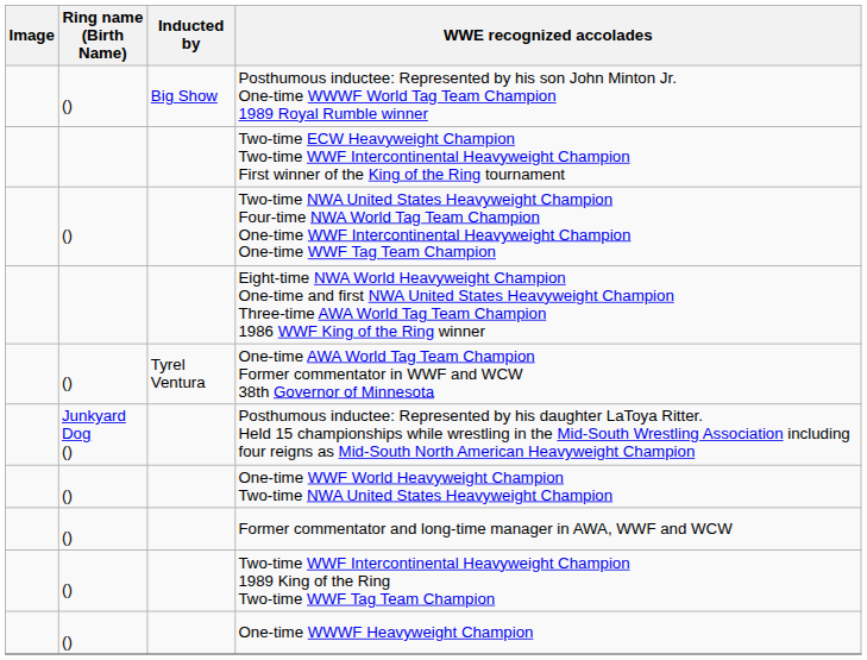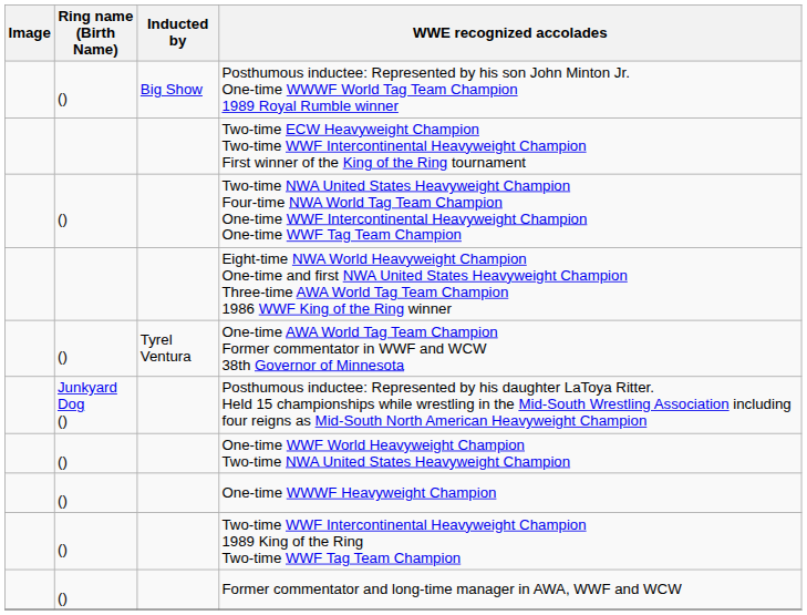 <table class="wikitable">
 <tr>
 <th class="unsortable">Image</th>
 <th>Ring name<br>(Birth Name)</th>
 <th>Inducted by</th>
 <th class="unsortable">WWE recognized accolades</th>
 </tr>
 <tr>
 <td></td>
 <td><br>()</td>
 <td><a href='#'>Big Show</a></td>
 <td>Posthumous inductee: Represented by his son John Minton Jr.<br> One-time <a href='#'>WWWF World Tag Team Champion</a><br><a href='#'>1989 Royal Rumble winner</a></td>
 </tr>
 <tr>
 <td></td>
 <td></td>
 <td></td>
 <td>Two-time <a href='#'>ECW Heavyweight Champion</a><br>Two-time <a href='#'>WWF Intercontinental Heavyweight Champion</a><br>First winner of the <a href='#'>King of the Ring</a> tournament</td>
 </tr>
 <tr>
 <td></td>
 <td><br>()</td>
 <td></td>
 <td>Two-time <a href='#'>NWA United States Heavyweight Champion</a><br>Four-time <a href='#'>NWA World Tag Team Champion</a><br>One-time <a href='#'>WWF Intercontinental Heavyweight Champion</a><br>One-time <a href='#'>WWF Tag Team Champion</a></td>
 </tr>
 <tr>
 <td></td>
 <td></td>
 <td></td>
 <td>Eight-time <a href='#'>NWA World Heavyweight Champion</a><br>One-time and first <a href='#'>NWA United States Heavyweight Champion</a><br>Three-time <a href='#'>AWA World Tag Team Champion</a><br>1986 <a href='#'>WWF King of the Ring</a> winner</td>
 </tr>
 <tr>
 <td></td>
 <td><br>()</td>
 <td>Tyrel Ventura</td>
 <td>One-time <a href='#'>AWA World Tag Team Champion</a><br>Former commentator in WWF and WCW<br>38th <a href='#'>Governor of Minnesota</a></td>
 </tr>
 <tr>
 <td></td>
 <td><a href='#'>Junkyard Dog</a><br>()</td>
 <td></td>
 <td>Posthumous inductee: Represented by his daughter LaToya Ritter.<br> Held 15 championships while wrestling in the <a href='#'>Mid-South Wrestling Association</a> including four reigns as <a href='#'>Mid-South North American Heavyweight Champion</a></td>
 </tr>
 <tr>
 <td></td>
 <td><br>()</td>
 <td></td>
 <td>One-time <a href='#'>WWF World Heavyweight Champion</a><br>Two-time <a href='#'>NWA United States Heavyweight Champion</a></td>
 </tr>
 <tr>
 <td></td>
 <td><br>()</td>
 <td></td>
-<td>Former commentator and long-time manager in AWA, WWF and WCW</td>
+<td>One-time <a href='#'>WWWF Heavyweight Champion</a></td>
 </tr>
 <tr>
 <td></td>
 <td><br>()</td>
 <td></td>
 <td>Two-time <a href='#'>WWF Intercontinental Heavyweight Champion</a><br>1989 King of the Ring<br>Two-time <a href='#'>WWF Tag Team Champion</a></td>
 </tr>
 <tr>
 <td></td>
 <td><br>()</td>
 <td></td>
-<td>One-time <a href='#'>WWWF Heavyweight Champion</a></td>
+<td>Former commentator and long-time manager in AWA, WWF and WCW</td>
 </tr>
 <tr style="border-top:2px solid gray;">
 </tr>
 </table>
